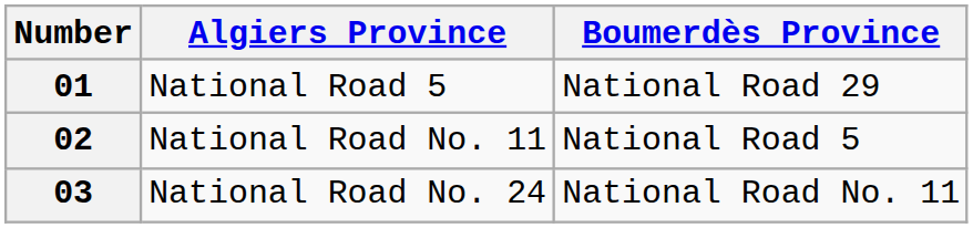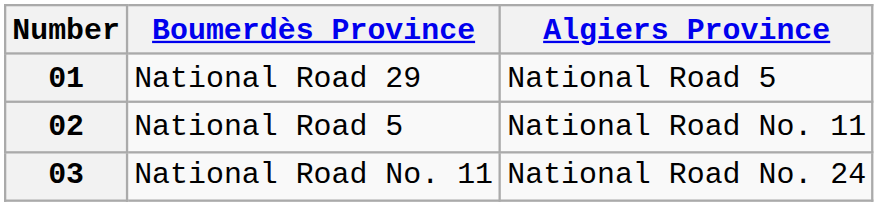 <table class="wikitable sortable">
 <tr>
 <th>Number</th>
+<th><a href='#'>Boumerdès Province</a></th>
 <th><a href='#'>Algiers Province</a></th>
-<th><a href='#'>Boumerdès Province</a></th>
 </tr>
 <tr>
 <th>01</th>
+<td>National Road 29</td>
 <td>National Road 5</td>
-<td>National Road 29</td>
 </tr>
 <tr>
 <th>02</th>
+<td>National Road 5</td>
 <td>National Road No. 11</td>
-<td>National Road 5</td>
 </tr>
 <tr>
 <th>03</th>
+<td>National Road No. 11</td>
 <td>National Road No. 24</td>
-<td>National Road No. 11</td>
 </tr>
 </table>
